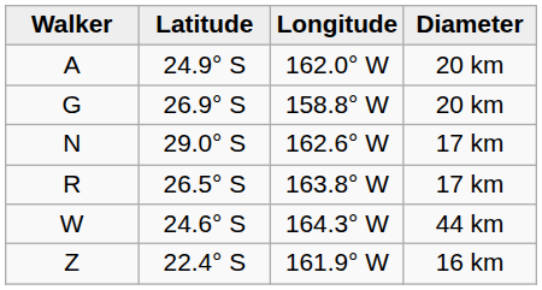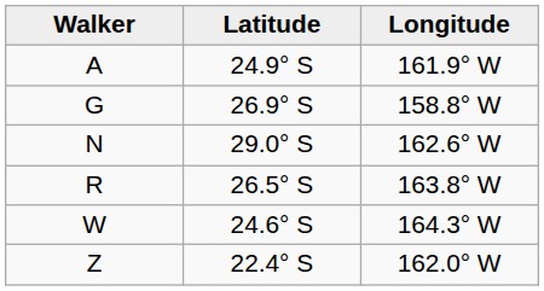 <table class="wikitable">
 <tr>
 <th width="25%" style="background:#eeeeee;">Walker</th>
 <th width="25%" style="background:#eeeeee;">Latitude</th>
 <th width="25%" style="background:#eeeeee;">Longitude</th>
-<th width="25%" style="background:#eeeeee;">Diameter</th>
 </tr>
 <tr>
 <td align="center">A</td>
 <td align="center">24.9° S</td>
-<td align="center">162.0° W</td>
-<td align="center">20 km</td>
+<td align="center">161.9° W</td>
 </tr>
 <tr>
 <td align="center">G</td>
 <td align="center">26.9° S</td>
 <td align="center">158.8° W</td>
-<td align="center">20 km</td>
 </tr>
 <tr>
 <td align="center">N</td>
 <td align="center">29.0° S</td>
 <td align="center">162.6° W</td>
-<td align="center">17 km</td>
 </tr>
 <tr>
 <td align="center">R</td>
 <td align="center">26.5° S</td>
 <td align="center">163.8° W</td>
-<td align="center">17 km</td>
 </tr>
 <tr>
 <td align="center">W</td>
 <td align="center">24.6° S</td>
 <td align="center">164.3° W</td>
-<td align="center">44 km</td>
 </tr>
 <tr>
 <td align="center">Z</td>
 <td align="center">22.4° S</td>
-<td align="center">161.9° W</td>
-<td align="center">16 km</td>
+<td align="center">162.0° W</td>
 </tr>
 </table>
